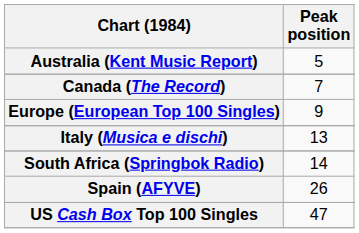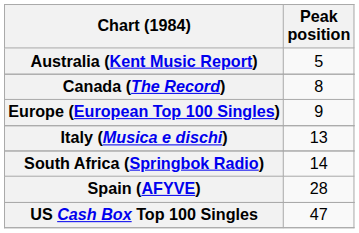 <table class="wikitable sortable plainrowheaders" style="text-align:center">
 <tr>
 <th scope="col">Chart (1984)</th>
 <th scope="col">Peak<br>position</th>
 </tr>
 <tr>
 <th scope="row">Australia (<a href='#'>Kent Music Report</a>)</th>
 <td>5</td>
 </tr>
 <tr>
 </tr>
 <tr>
 </tr>
 <tr>
 </tr>
 <tr>
 <th scope="row">Canada (<em><a href='#'>The Record</a></em>)</th>
-<td>7</td>
+<td>8</td>
 </tr>
 <tr>
 <th scope="row">Europe (<a href='#'>European Top 100 Singles</a>)</th>
 <td>9</td>
 </tr>
 <tr>
 </tr>
 <tr>
 </tr>
 <tr>
 <th scope="row">Italy (<em><a href='#'>Musica e dischi</a></em>)</th>
 <td>13</td>
 </tr>
 <tr>
 </tr>
 <tr>
 </tr>
 <tr>
 </tr>
 <tr>
 </tr>
 <tr>
 <th scope="row">South Africa (<a href='#'>Springbok Radio</a>)</th>
 <td>14</td>
 </tr>
 <tr>
 <th scope="row">Spain (<a href='#'>AFYVE</a>)</th>
-<td>26</td>
+<td>28</td>
 </tr>
 <tr>
 </tr>
 <tr>
 </tr>
 <tr>
 </tr>
 <tr>
 </tr>
 <tr>
 <th scope="row">US <em><a href='#'>Cash Box</a></em> Top 100 Singles</th>
 <td>47</td>
 </tr>
 <tr>
 </tr>
 </table>
